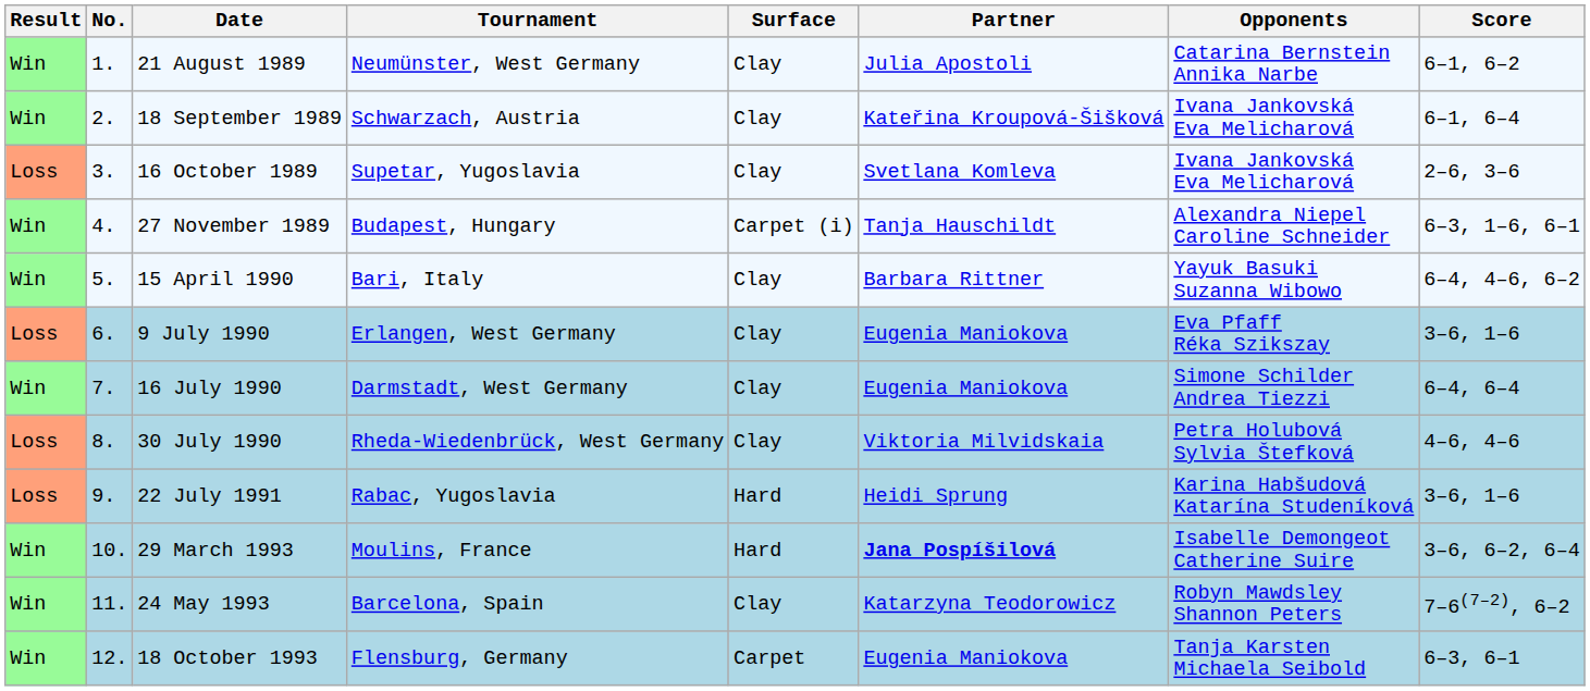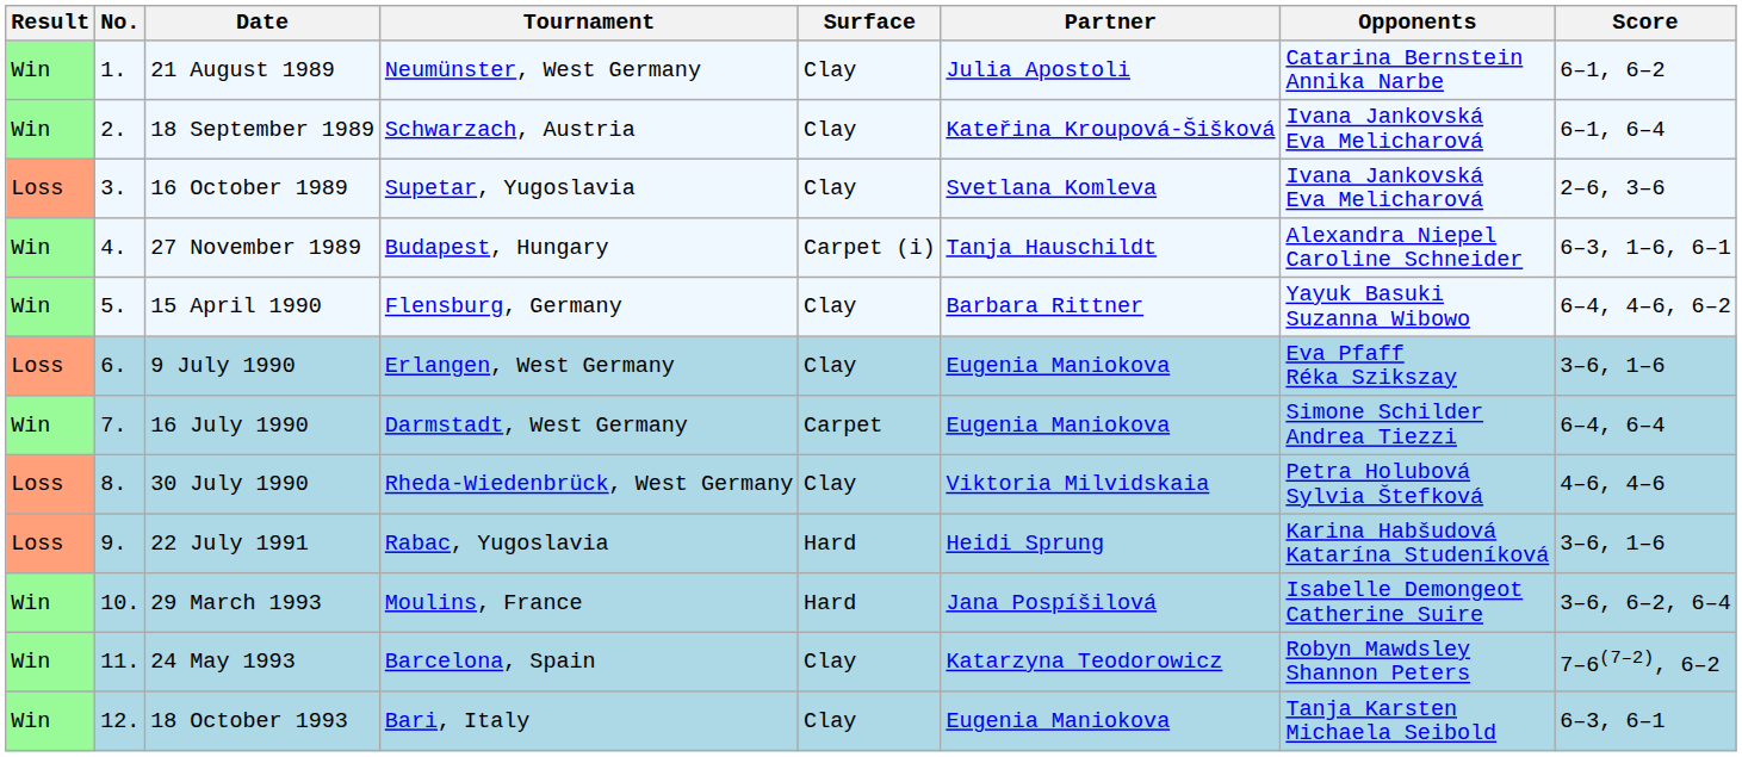 <table class="sortable wikitable" style="font-size:97%;">
 <tr>
 <th>Result</th>
 <th>No.</th>
 <th>Date</th>
 <th>Tournament</th>
 <th>Surface</th>
 <th>Partner</th>
 <th>Opponents</th>
 <th>Score</th>
 </tr>
 <tr style="background:#f0f8ff;">
 <td style="background:#98fb98;">Win</td>
 <td>1.</td>
 <td>21 August 1989</td>
 <td><a href='#'>Neumünster</a>, West Germany</td>
 <td>Clay</td>
 <td> <a href='#'>Julia Apostoli</a></td>
 <td> <a href='#'>Catarina Bernstein</a> <br>  <a href='#'>Annika Narbe</a></td>
 <td>6–1, 6–2</td>
 </tr>
 <tr style="background:#f0f8ff;">
 <td style="background:#98fb98;">Win</td>
 <td>2.</td>
 <td>18 September 1989</td>
 <td><a href='#'>Schwarzach</a>, Austria</td>
 <td>Clay</td>
 <td> <a href='#'>Kateřina Kroupová-Šišková</a></td>
 <td> <a href='#'>Ivana Jankovská</a> <br>  <a href='#'>Eva Melicharová</a></td>
 <td>6–1, 6–4</td>
 </tr>
 <tr style="background:#f0f8ff;">
 <td style="background:#ffa07a;">Loss</td>
 <td>3.</td>
 <td>16 October 1989</td>
 <td><a href='#'>Supetar</a>, Yugoslavia</td>
 <td>Clay</td>
 <td> <a href='#'>Svetlana Komleva</a></td>
 <td> <a href='#'>Ivana Jankovská</a> <br>  <a href='#'>Eva Melicharová</a></td>
 <td>2–6, 3–6</td>
 </tr>
 <tr style="background:#f0f8ff;">
 <td style="background:#98fb98;">Win</td>
 <td>4.</td>
 <td>27 November 1989</td>
 <td><a href='#'>Budapest</a>, Hungary</td>
 <td>Carpet (i)</td>
 <td> <a href='#'>Tanja Hauschildt</a></td>
 <td> <a href='#'>Alexandra Niepel</a> <br>  <a href='#'>Caroline Schneider</a></td>
 <td>6–3, 1–6, 6–1</td>
 </tr>
 <tr style="background:#f0f8ff;">
 <td style="background:#98fb98;">Win</td>
 <td>5.</td>
 <td>15 April 1990</td>
-<td><a href='#'>Bari</a>, Italy</td>
+<td><a href='#'>Flensburg</a>, Germany</td>
 <td>Clay</td>
 <td> <a href='#'>Barbara Rittner</a></td>
 <td> <a href='#'>Yayuk Basuki</a> <br>  <a href='#'>Suzanna Wibowo</a></td>
 <td>6–4, 4–6, 6–2</td>
 </tr>
 <tr style="background:lightblue;">
 <td style="background:#ffa07a;">Loss</td>
 <td>6.</td>
 <td>9 July 1990</td>
 <td><a href='#'>Erlangen</a>, West Germany</td>
 <td>Clay</td>
 <td> <a href='#'>Eugenia Maniokova</a></td>
 <td> <a href='#'>Eva Pfaff</a> <br>  <a href='#'>Réka Szikszay</a></td>
 <td>3–6, 1–6</td>
 </tr>
 <tr bgcolor="lightblue">
 <td style="background:#98fb98;">Win</td>
 <td>7.</td>
 <td>16 July 1990</td>
 <td><a href='#'>Darmstadt</a>, West Germany</td>
-<td>Clay</td>
+<td>Carpet</td>
 <td> <a href='#'>Eugenia Maniokova</a></td>
 <td> <a href='#'>Simone Schilder</a> <br>  <a href='#'>Andrea Tiezzi</a></td>
 <td>6–4, 6–4</td>
 </tr>
 <tr style="background:lightblue;">
 <td style="background:#ffa07a;">Loss</td>
 <td>8.</td>
 <td>30 July 1990</td>
 <td><a href='#'>Rheda-Wiedenbrück</a>, West Germany</td>
 <td>Clay</td>
 <td> <a href='#'>Viktoria Milvidskaia</a></td>
 <td> <a href='#'>Petra Holubová</a> <br>  <a href='#'>Sylvia Štefková</a></td>
 <td>4–6, 4–6</td>
 </tr>
 <tr bgcolor="lightblue">
 <td style="background:#ffa07a;">Loss</td>
 <td>9.</td>
 <td>22 July 1991</td>
 <td><a href='#'>Rabac</a>, Yugoslavia</td>
 <td>Hard</td>
 <td> <a href='#'>Heidi Sprung</a></td>
 <td> <a href='#'>Karina Habšudová</a> <br>  <a href='#'>Katarína Studeníková</a></td>
 <td>3–6, 1–6</td>
 </tr>
 <tr bgcolor="lightblue">
 <td style="background:#98fb98;">Win</td>
 <td>10.</td>
 <td>29 March 1993</td>
 <td><a href='#'>Moulins</a>, France</td>
 <td>Hard</td>
-<td><strong> <a href='#'>Jana Pospíšilová</a></strong></td>
+<td> <a href='#'>Jana Pospíšilová</a></td>
 <td> <a href='#'>Isabelle Demongeot</a> <br>  <a href='#'>Catherine Suire</a></td>
 <td>3–6, 6–2, 6–4</td>
 </tr>
 <tr bgcolor="lightblue">
 <td style="background:#98fb98;">Win</td>
 <td>11.</td>
 <td>24 May 1993</td>
 <td><a href='#'>Barcelona</a>, Spain</td>
 <td>Clay</td>
 <td> <a href='#'>Katarzyna Teodorowicz</a></td>
 <td> <a href='#'>Robyn Mawdsley</a> <br>  <a href='#'>Shannon Peters</a></td>
 <td>7–6<sup>(7–2)</sup>, 6–2</td>
 </tr>
 <tr bgcolor="lightblue">
 <td style="background:#98fb98;">Win</td>
 <td>12.</td>
 <td>18 October 1993</td>
-<td><a href='#'>Flensburg</a>, Germany</td>
-<td>Carpet</td>
+<td><a href='#'>Bari</a>, Italy</td>
+<td>Clay</td>
 <td> <a href='#'>Eugenia Maniokova</a></td>
 <td> <a href='#'>Tanja Karsten</a> <br>  <a href='#'>Michaela Seibold</a></td>
 <td>6–3, 6–1</td>
 </tr>
 </table>
